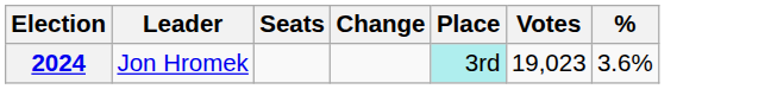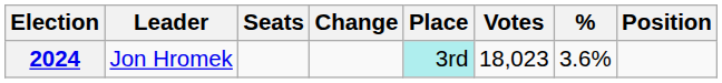 <table class="sortable wikitable" style="text-align: right;">
 <tr>
 <th>Election</th>
 <th>Leader</th>
 <th>Seats</th>
 <th>Change</th>
 <th>Place</th>
 <th>Votes</th>
 <th>%</th>
+<th>Position</th>
 </tr>
 <tr>
 <th><a href='#'>2024</a></th>
 <td rowspan="1" align="left"><a href='#'>Jon Hromek</a></td>
 <td></td>
 <td></td>
 <td style="background: paleturquoise;"> 3rd</td>
-<td align="right">19,023</td>
+<td align="right">18,023</td>
 <td align="right">3.6%</td>
+<td></td>
 </tr>
 </table>
